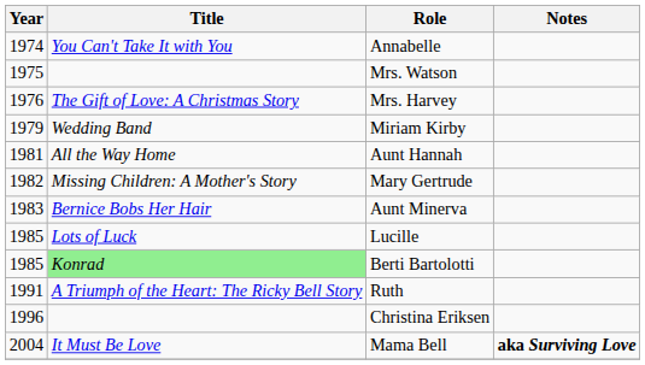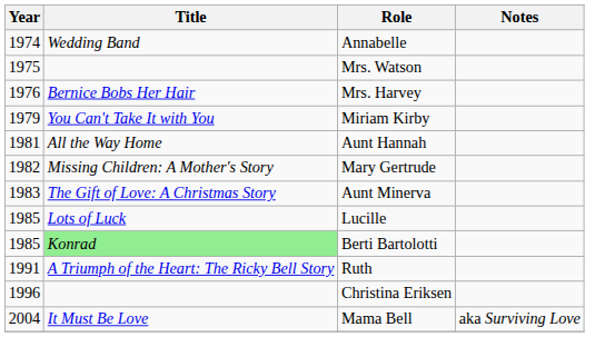 <table class="wikitable sortable">
 <tr>
 <th>Year</th>
 <th>Title</th>
 <th>Role</th>
 <th class="unsortable">Notes</th>
 </tr>
 <tr>
 <td>1974</td>
-<td><em><a href='#'>You Can't Take It with You</a></em></td>
+<td><em>Wedding Band</em></td>
 <td>Annabelle</td>
 <td></td>
 </tr>
 <tr>
 <td>1975</td>
 <td><em></em></td>
 <td>Mrs. Watson</td>
 <td></td>
 </tr>
 <tr>
 <td>1976</td>
-<td><em><a href='#'>The Gift of Love: A Christmas Story</a></em></td>
+<td><em><a href='#'>Bernice Bobs Her Hair</a></em></td>
 <td>Mrs. Harvey</td>
 <td></td>
 </tr>
 <tr>
 <td>1979</td>
-<td><em>Wedding Band</em></td>
+<td><em><a href='#'>You Can't Take It with You</a></em></td>
 <td>Miriam Kirby</td>
 <td></td>
 </tr>
 <tr>
 <td>1981</td>
 <td><em>All the Way Home</em></td>
 <td>Aunt Hannah</td>
 <td></td>
 </tr>
 <tr>
 <td>1982</td>
 <td><em>Missing Children: A Mother's Story</em></td>
 <td>Mary Gertrude</td>
 <td></td>
 </tr>
 <tr>
 <td>1983</td>
-<td><em><a href='#'>Bernice Bobs Her Hair</a></em></td>
+<td><em><a href='#'>The Gift of Love: A Christmas Story</a></em></td>
 <td>Aunt Minerva</td>
 <td></td>
 </tr>
 <tr>
 <td>1985</td>
 <td><em><a href='#'>Lots of Luck</a></em></td>
 <td>Lucille</td>
 <td></td>
 </tr>
 <tr>
 <td>1985</td>
 <td style="background: lightgreen;"><em>Konrad</em></td>
 <td>Berti Bartolotti</td>
 <td></td>
 </tr>
 <tr>
 <td>1991</td>
 <td><em><a href='#'>A Triumph of the Heart: The Ricky Bell Story</a></em></td>
 <td>Ruth</td>
 <td></td>
 </tr>
 <tr>
 <td>1996</td>
 <td><em></em></td>
 <td>Christina Eriksen</td>
 <td></td>
 </tr>
 <tr>
 <td>2004</td>
 <td><em><a href='#'>It Must Be Love</a></em></td>
 <td>Mama Bell</td>
-<td><strong>aka <em>Surviving Love</em></strong></td>
+<td>aka <em>Surviving Love</em></td>
 </tr>
 <tr>
 </tr>
 </table>
